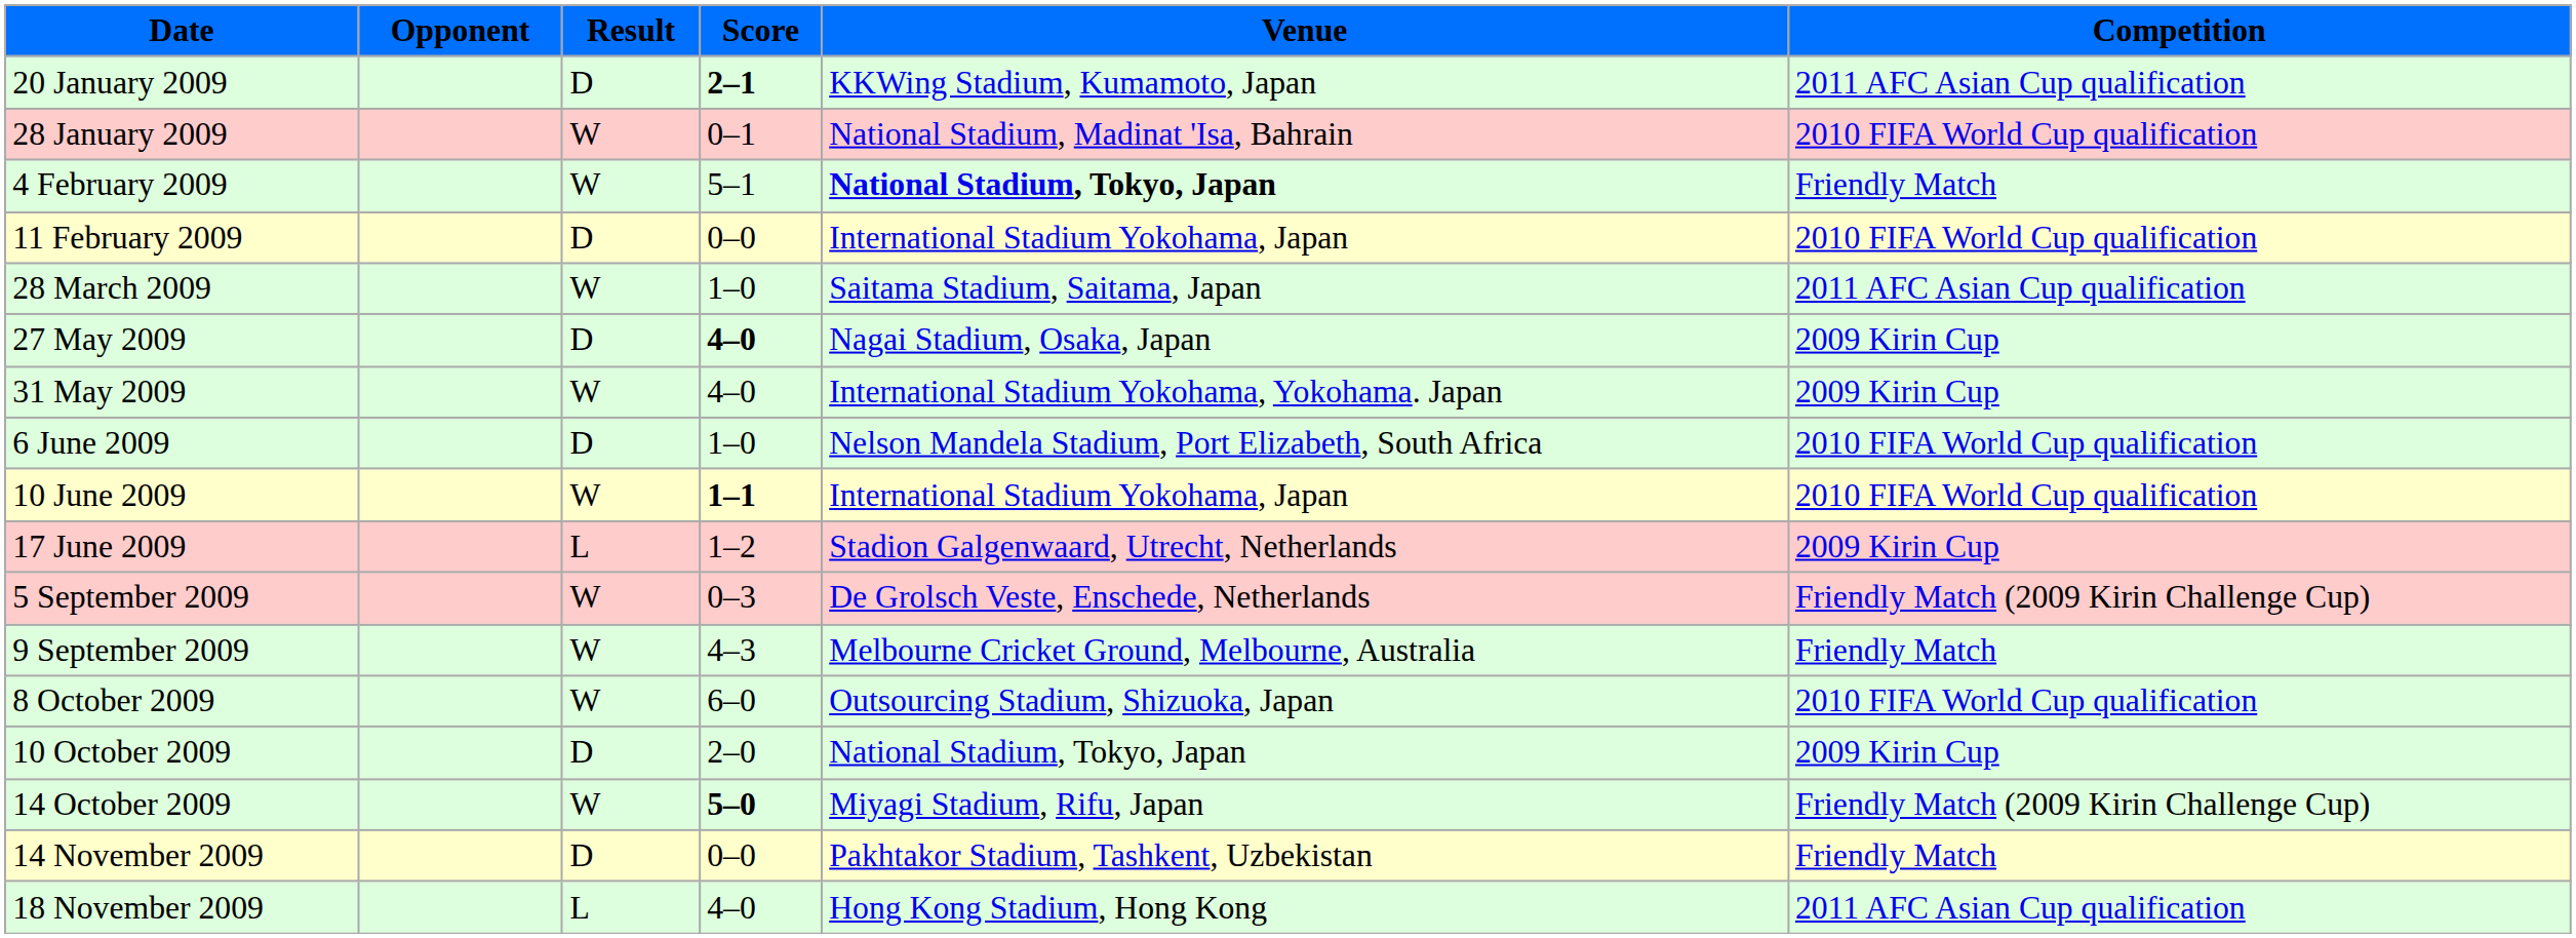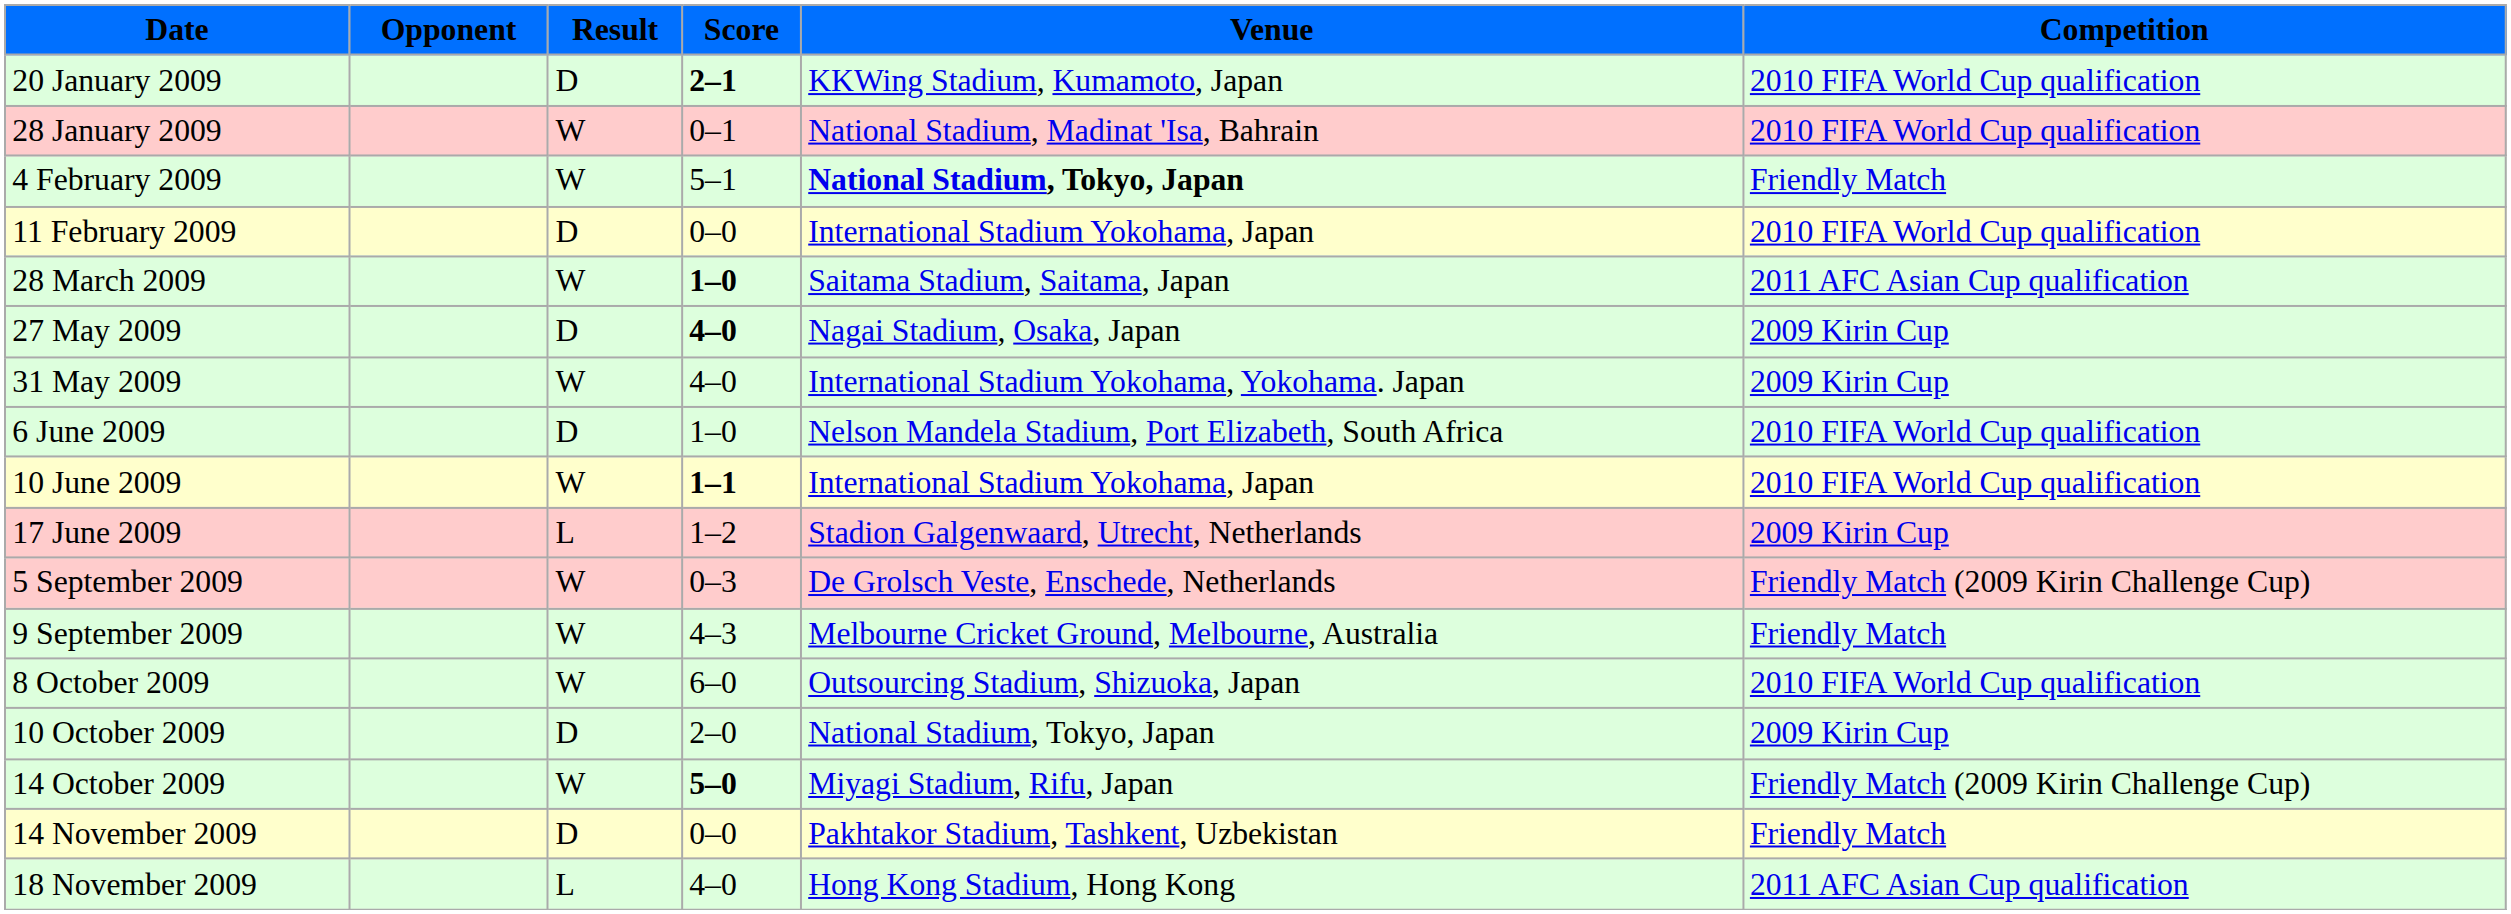 <table width=100% class="wikitable">
 <tr>
 <th style="background:#0070FF;"><span>Date</span></th>
 <th style="background:#0070FF;"><span>Opponent</span></th>
 <th style="background:#0070FF;"><span>Result</span></th>
 <th style="background:#0070FF;"><span>Score</span></th>
 <th style="background:#0070FF;"><span>Venue</span></th>
 <th style="background:#0070FF;"><span>Competition</span></th>
 </tr>
 <tr style="background:#dfd;">
 <td>20 January 2009</td>
 <td></td>
 <td>D</td>
 <td><strong>2–1</strong></td>
 <td> <a href='#'>KKWing Stadium</a>, <a href='#'>Kumamoto</a>, Japan</td>
-<td><a href='#'>2011 AFC Asian Cup qualification</a></td>
+<td><a href='#'>2010 FIFA World Cup qualification</a></td>
 </tr>
 <tr style="background:#fcc;">
 <td>28 January 2009</td>
 <td></td>
 <td>W</td>
 <td>0–1</td>
 <td> <a href='#'>National Stadium</a>, <a href='#'>Madinat 'Isa</a>, Bahrain</td>
 <td><a href='#'>2010 FIFA World Cup qualification</a></td>
 </tr>
 <tr style="background:#dfd;">
 <td>4 February 2009</td>
 <td></td>
 <td>W</td>
 <td>5–1</td>
 <td><strong> <a href='#'>National Stadium</a>, Tokyo, Japan</strong></td>
 <td><a href='#'>Friendly Match</a></td>
 </tr>
 <tr style="background:#ffc;">
 <td>11 February 2009</td>
 <td></td>
 <td>D</td>
 <td>0–0</td>
 <td> <a href='#'>International Stadium Yokohama</a>, Japan</td>
 <td><a href='#'>2010 FIFA World Cup qualification</a></td>
 </tr>
 <tr style="background:#dfd;">
 <td>28 March 2009</td>
 <td></td>
 <td>W</td>
-<td>1–0</td>
+<td><strong>1–0</strong></td>
 <td> <a href='#'>Saitama Stadium</a>, <a href='#'>Saitama</a>, Japan</td>
 <td><a href='#'>2011 AFC Asian Cup qualification</a></td>
 </tr>
 <tr style="background:#dfd;">
 <td>27 May 2009</td>
 <td></td>
 <td>D</td>
 <td><strong>4–0</strong></td>
 <td> <a href='#'>Nagai Stadium</a>, <a href='#'>Osaka</a>, Japan</td>
 <td><a href='#'>2009 Kirin Cup</a></td>
 </tr>
 <tr style="background:#dfd;">
 <td>31 May 2009</td>
 <td></td>
 <td>W</td>
 <td>4–0</td>
 <td> <a href='#'>International Stadium Yokohama</a>, <a href='#'>Yokohama</a>. Japan</td>
 <td><a href='#'>2009 Kirin Cup</a></td>
 </tr>
 <tr style="background:#dfd;">
 <td>6 June 2009</td>
 <td></td>
 <td>D</td>
 <td>1–0</td>
 <td> <a href='#'>Nelson Mandela Stadium</a>, <a href='#'>Port Elizabeth</a>, South Africa</td>
 <td><a href='#'>2010 FIFA World Cup qualification</a></td>
 </tr>
 <tr style="background:#ffc;">
 <td>10 June 2009</td>
 <td></td>
 <td>W</td>
 <td><strong>1–1</strong></td>
 <td> <a href='#'>International Stadium Yokohama</a>, Japan</td>
 <td><a href='#'>2010 FIFA World Cup qualification</a></td>
 </tr>
 <tr style="background:#fcc;">
 <td>17 June 2009</td>
 <td></td>
 <td>L</td>
 <td>1–2</td>
 <td> <a href='#'>Stadion Galgenwaard</a>, <a href='#'>Utrecht</a>, Netherlands</td>
 <td><a href='#'>2009 Kirin Cup</a></td>
 </tr>
 <tr style="background:#fcc;">
 <td>5 September 2009</td>
 <td></td>
 <td>W</td>
 <td>0–3</td>
 <td> <a href='#'>De Grolsch Veste</a>, <a href='#'>Enschede</a>, Netherlands</td>
 <td><a href='#'>Friendly Match</a> (2009 Kirin Challenge Cup)</td>
 </tr>
 <tr style="background:#dfd;">
 <td>9 September 2009</td>
 <td></td>
 <td>W</td>
 <td>4–3</td>
 <td> <a href='#'>Melbourne Cricket Ground</a>, <a href='#'>Melbourne</a>, Australia</td>
 <td><a href='#'>Friendly Match</a></td>
 </tr>
 <tr style="background:#dfd;">
 <td>8 October 2009</td>
 <td></td>
 <td>W</td>
 <td>6–0</td>
 <td> <a href='#'>Outsourcing Stadium</a>, <a href='#'>Shizuoka</a>, Japan</td>
 <td><a href='#'>2010 FIFA World Cup qualification</a></td>
 </tr>
 <tr style="background:#dfd;">
 <td>10 October 2009</td>
 <td></td>
 <td>D</td>
 <td>2–0</td>
 <td> <a href='#'>National Stadium</a>, Tokyo, Japan</td>
 <td><a href='#'>2009 Kirin Cup</a></td>
 </tr>
 <tr style="background:#dfd;">
 <td>14 October 2009</td>
 <td></td>
 <td>W</td>
 <td><strong>5–0</strong></td>
 <td> <a href='#'>Miyagi Stadium</a>, <a href='#'>Rifu</a>, Japan</td>
 <td><a href='#'>Friendly Match</a> (2009 Kirin Challenge Cup)</td>
 </tr>
 <tr style="background:#ffc;">
 <td>14 November 2009</td>
 <td></td>
 <td>D</td>
 <td>0–0</td>
 <td> <a href='#'>Pakhtakor Stadium</a>, <a href='#'>Tashkent</a>, Uzbekistan</td>
 <td><a href='#'>Friendly Match</a></td>
 </tr>
 <tr style="background:#dfd;">
 <td>18 November 2009</td>
 <td></td>
 <td>L</td>
 <td>4–0</td>
 <td> <a href='#'>Hong Kong Stadium</a>, Hong Kong</td>
 <td><a href='#'>2011 AFC Asian Cup qualification</a></td>
 </tr>
 <tr>
 </tr>
 </table>
